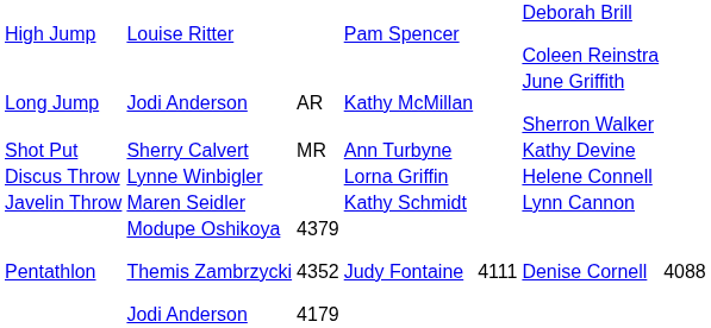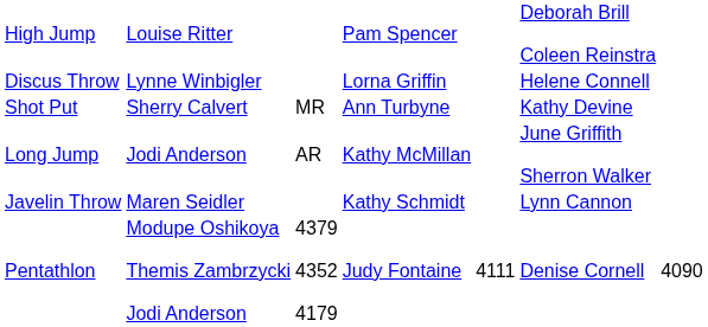 <table>
 <tr>
 <td><a href='#'>High Jump</a></td>
 <td><a href='#'>Louise Ritter</a></td>
 <td></td>
 <td><a href='#'>Pam Spencer</a></td>
 <td></td>
 <td><a href='#'>Deborah Brill</a><br><br><a href='#'>Coleen Reinstra</a></td>
 <td><br><br></td>
 </tr>
 <tr>
-<td><a href='#'>Long Jump</a></td>
-<td><a href='#'>Jodi Anderson</a></td>
-<td>	AR</td>
-<td><a href='#'>Kathy McMillan</a></td>
+<td><a href='#'>Discus Throw</a></td>
+<td><a href='#'>Lynne Winbigler</a></td>
 <td></td>
-<td><a href='#'>June Griffith</a><br><br><a href='#'>Sherron Walker</a></td>
-<td><br><br></td>
+<td><a href='#'>Lorna Griffin</a></td>
+<td></td>
+<td><a href='#'>Helene Connell</a></td>
+<td></td>
 </tr>
 <tr>
 <td><a href='#'>Shot Put</a></td>
 <td><a href='#'>Sherry Calvert</a></td>
 <td>	MR</td>
 <td><a href='#'>Ann Turbyne</a></td>
 <td></td>
 <td><a href='#'>Kathy Devine</a></td>
 <td></td>
 </tr>
 <tr>
-<td><a href='#'>Discus Throw</a></td>
-<td><a href='#'>Lynne Winbigler</a></td>
+<td><a href='#'>Long Jump</a></td>
+<td><a href='#'>Jodi Anderson</a></td>
+<td>	AR</td>
+<td><a href='#'>Kathy McMillan</a></td>
 <td></td>
-<td><a href='#'>Lorna Griffin</a></td>
-<td></td>
-<td><a href='#'>Helene Connell</a></td>
-<td></td>
+<td><a href='#'>June Griffith</a><br><br><a href='#'>Sherron Walker</a></td>
+<td><br><br></td>
 </tr>
 <tr>
 <td><a href='#'>Javelin Throw</a></td>
 <td><a href='#'>Maren Seidler</a></td>
 <td></td>
 <td><a href='#'>Kathy Schmidt</a></td>
 <td></td>
 <td><a href='#'>Lynn Cannon</a></td>
 <td></td>
 </tr>
 <tr>
 <td><a href='#'>Pentathlon</a></td>
 <td><a href='#'>Modupe Oshikoya</a><br><br><a href='#'>Themis Zambrzycki</a><br><br><a href='#'>Jodi Anderson</a></td>
 <td>4379<br><br>4352<br><br>4179</td>
 <td><a href='#'>Judy Fontaine</a></td>
 <td>4111</td>
 <td><a href='#'>Denise Cornell</a></td>
-<td>4088</td>
+<td>4090</td>
 </tr>
 </table>
